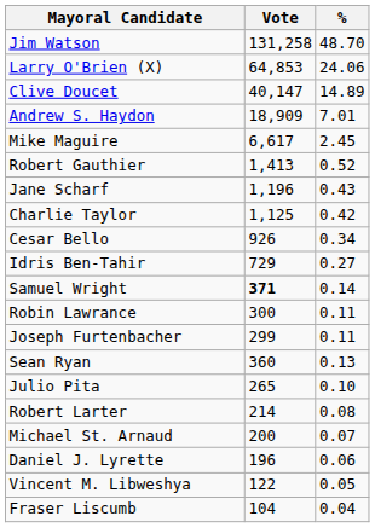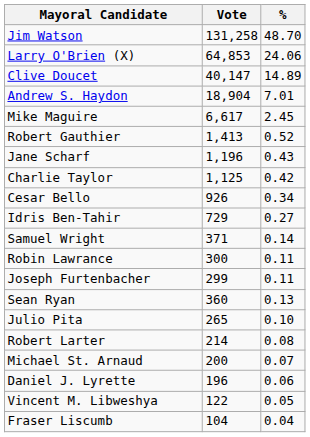 <table class="wikitable">
 <tr>
 <th bgcolor="#DDDDFF" width="200px">Mayoral Candidate</th>
 <th bgcolor="#DDDDFF" width="50px">Vote</th>
 <th bgcolor="#DDDDFF" width="30px">%</th>
 </tr>
 <tr>
 <td><a href='#'>Jim Watson</a></td>
 <td>131,258</td>
 <td>48.70</td>
 </tr>
 <tr>
 <td><a href='#'>Larry O'Brien</a> (X)</td>
 <td>64,853</td>
 <td>24.06</td>
 </tr>
 <tr>
 <td><a href='#'>Clive Doucet</a></td>
 <td>40,147</td>
 <td>14.89</td>
 </tr>
 <tr>
 <td><a href='#'>Andrew S. Haydon</a></td>
-<td>18,909</td>
+<td>18,904</td>
 <td>7.01</td>
 </tr>
 <tr>
 <td>Mike Maguire</td>
 <td>6,617</td>
 <td>2.45</td>
 </tr>
 <tr>
 <td>Robert Gauthier</td>
 <td>1,413</td>
 <td>0.52</td>
 </tr>
 <tr>
 <td>Jane Scharf</td>
 <td>1,196</td>
 <td>0.43</td>
 </tr>
 <tr>
 <td>Charlie Taylor</td>
 <td>1,125</td>
 <td>0.42</td>
 </tr>
 <tr>
 <td>Cesar Bello</td>
 <td>926</td>
 <td>0.34</td>
 </tr>
 <tr>
 <td>Idris Ben-Tahir</td>
 <td>729</td>
 <td>0.27</td>
 </tr>
 <tr>
 <td>Samuel Wright</td>
-<td><strong>371</strong></td>
+<td>371</td>
 <td>0.14</td>
 </tr>
 <tr>
 <td>Robin Lawrance</td>
 <td>300</td>
 <td>0.11</td>
 </tr>
 <tr>
 <td>Joseph Furtenbacher</td>
 <td>299</td>
 <td>0.11</td>
 </tr>
 <tr>
 <td>Sean Ryan</td>
 <td>360</td>
 <td>0.13</td>
 </tr>
 <tr>
 <td>Julio Pita</td>
 <td>265</td>
 <td>0.10</td>
 </tr>
 <tr>
 <td>Robert Larter</td>
 <td>214</td>
 <td>0.08</td>
 </tr>
 <tr>
 <td>Michael St. Arnaud</td>
 <td>200</td>
 <td>0.07</td>
 </tr>
 <tr>
 <td>Daniel J. Lyrette</td>
 <td>196</td>
 <td>0.06</td>
 </tr>
 <tr>
 <td>Vincent M. Libweshya</td>
 <td>122</td>
 <td>0.05</td>
 </tr>
 <tr>
 <td>Fraser Liscumb</td>
 <td>104</td>
 <td>0.04</td>
 </tr>
 </table>
